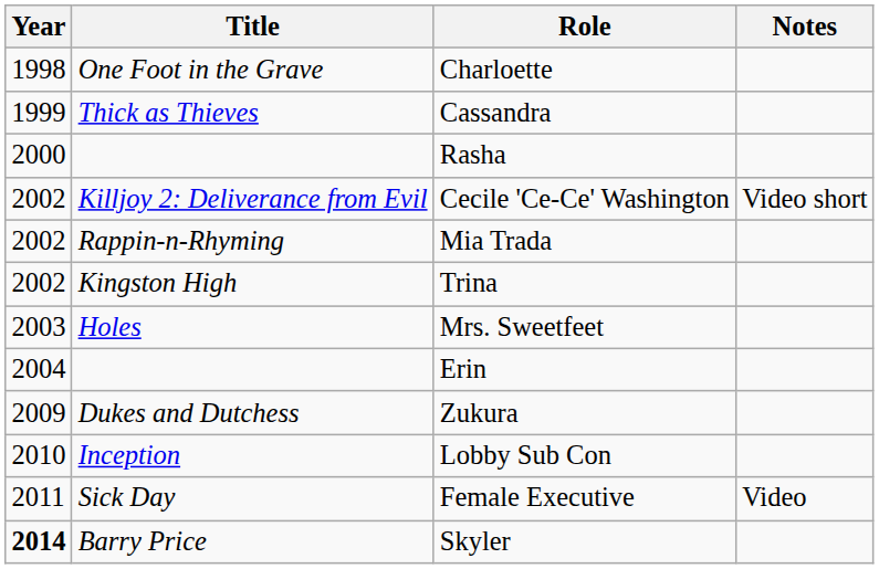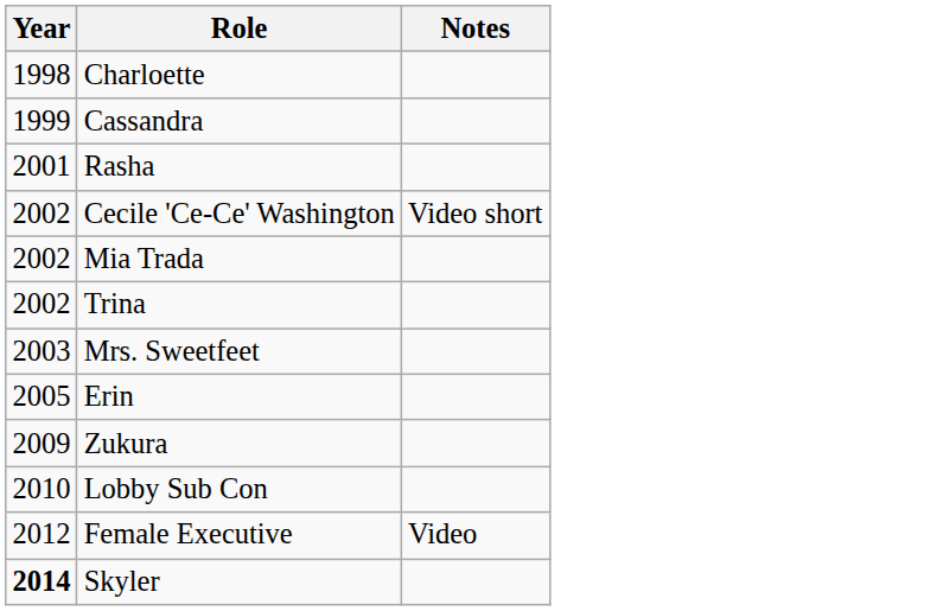 <table class="wikitable sortable">
 <tr>
 <th>Year</th>
-<th>Title</th>
 <th>Role</th>
 <th class="unsortable">Notes</th>
 </tr>
 <tr>
 <td>1998</td>
-<td><em>One Foot in the Grave</em></td>
 <td>Charloette</td>
 <td></td>
 </tr>
 <tr>
 <td>1999</td>
-<td><em><a href='#'>Thick as Thieves</a></em></td>
 <td>Cassandra</td>
 <td></td>
 </tr>
 <tr>
-<td>2000</td>
-<td><em></em></td>
+<td>2001</td>
 <td>Rasha</td>
 <td></td>
 </tr>
 <tr>
 <td>2002</td>
-<td><em><a href='#'>Killjoy 2: Deliverance from Evil</a></em></td>
 <td>Cecile 'Ce-Ce' Washington</td>
 <td>Video short</td>
 </tr>
 <tr>
 <td>2002</td>
-<td><em>Rappin-n-Rhyming</em></td>
 <td>Mia Trada</td>
 <td></td>
 </tr>
 <tr>
 <td>2002</td>
-<td><em>Kingston High</em></td>
 <td>Trina</td>
 <td></td>
 </tr>
 <tr>
 <td>2003</td>
-<td><em><a href='#'>Holes</a></em></td>
 <td>Mrs. Sweetfeet</td>
 <td></td>
 </tr>
 <tr>
-<td>2004</td>
-<td><em></em></td>
+<td>2005</td>
 <td>Erin</td>
 <td></td>
 </tr>
 <tr>
 <td>2009</td>
-<td><em>Dukes and Dutchess</em></td>
 <td>Zukura</td>
 <td></td>
 </tr>
 <tr>
 <td>2010</td>
-<td><em><a href='#'>Inception</a></em></td>
 <td>Lobby Sub Con</td>
 <td></td>
 </tr>
 <tr>
-<td>2011</td>
-<td><em>Sick Day</em></td>
+<td>2012</td>
 <td>Female Executive</td>
 <td>Video</td>
 </tr>
 <tr>
 <td><strong>2014</strong></td>
-<td><em>Barry Price</em></td>
 <td>Skyler</td>
 <td></td>
 </tr>
 </table>
